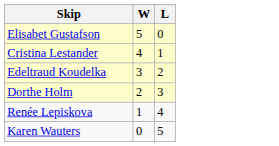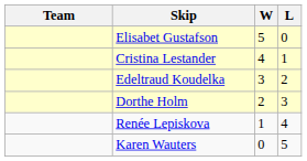 <table class="wikitable">
 <tr>
+<th width="120">Team</th>
 <th width="160">Skip</th>
 <th width="20">W</th>
 <th width="20">L</th>
 </tr>
 <tr bgcolor="#ffffcc">
+<td></td>
 <td><a href='#'>Elisabet Gustafson</a></td>
 <td>5</td>
 <td>0</td>
 </tr>
 <tr bgcolor="#ffffcc">
+<td></td>
 <td><a href='#'>Cristina Lestander</a></td>
 <td>4</td>
 <td>1</td>
 </tr>
 <tr bgcolor="#ffffcc">
+<td></td>
 <td><a href='#'>Edeltraud Koudelka</a></td>
 <td>3</td>
 <td>2</td>
 </tr>
 <tr bgcolor="#ffffcc">
+<td></td>
 <td><a href='#'>Dorthe Holm</a></td>
 <td>2</td>
 <td>3</td>
 </tr>
 <tr>
+<td></td>
 <td><a href='#'>Renée Lepiskova</a></td>
 <td>1</td>
 <td>4</td>
 </tr>
 <tr>
+<td></td>
 <td><a href='#'>Karen Wauters</a></td>
 <td>0</td>
 <td>5</td>
 </tr>
 </table>
